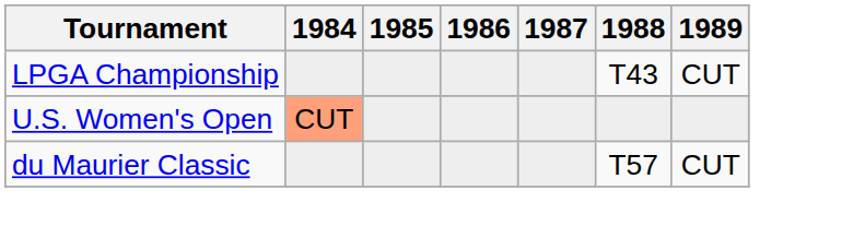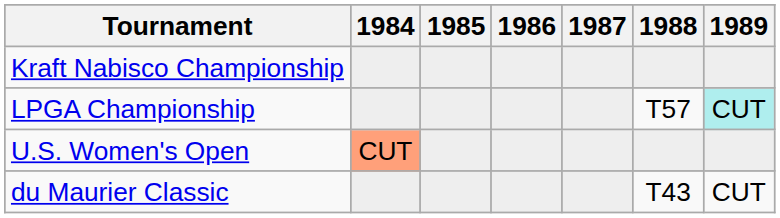 <table class="wikitable" style="font-size:95%;text-align:center;">
 <tr>
 <th>Tournament</th>
 <th>1984</th>
 <th>1985</th>
 <th>1986</th>
 <th>1987</th>
 <th>1988</th>
 <th>1989</th>
 </tr>
 <tr>
+<td align=left><a href='#'>Kraft Nabisco Championship</a></td>
+<td style="background:#eeeeee;"></td>
+<td style="background:#eeeeee;"></td>
+<td style="background:#eeeeee;"></td>
+<td style="background:#eeeeee;"></td>
+<td style="background:#eeeeee;"></td>
+<td style="background:#eeeeee;"></td>
+</tr>
+<tr>
 <td align=left><a href='#'>LPGA Championship</a></td>
 <td style="background:#eeeeee;"></td>
 <td style="background:#eeeeee;"></td>
 <td style="background:#eeeeee;"></td>
 <td style="background:#eeeeee;"></td>
-<td>T43</td>
-<td>CUT</td>
+<td>T57</td>
+<td style="background: paleturquoise;">CUT</td>
 </tr>
 <tr>
 <td align=left><a href='#'>U.S. Women's Open</a></td>
 <td style="background: lightsalmon;">CUT</td>
 <td style="background:#eeeeee;"></td>
 <td style="background:#eeeeee;"></td>
 <td style="background:#eeeeee;"></td>
 <td style="background:#eeeeee;"></td>
 <td style="background:#eeeeee;"></td>
 </tr>
 <tr>
 <td align=left><a href='#'>du Maurier Classic</a></td>
 <td style="background:#eeeeee;"></td>
 <td style="background:#eeeeee;"></td>
 <td style="background:#eeeeee;"></td>
 <td style="background:#eeeeee;"></td>
-<td>T57</td>
+<td>T43</td>
 <td>CUT</td>
 </tr>
 </table>
